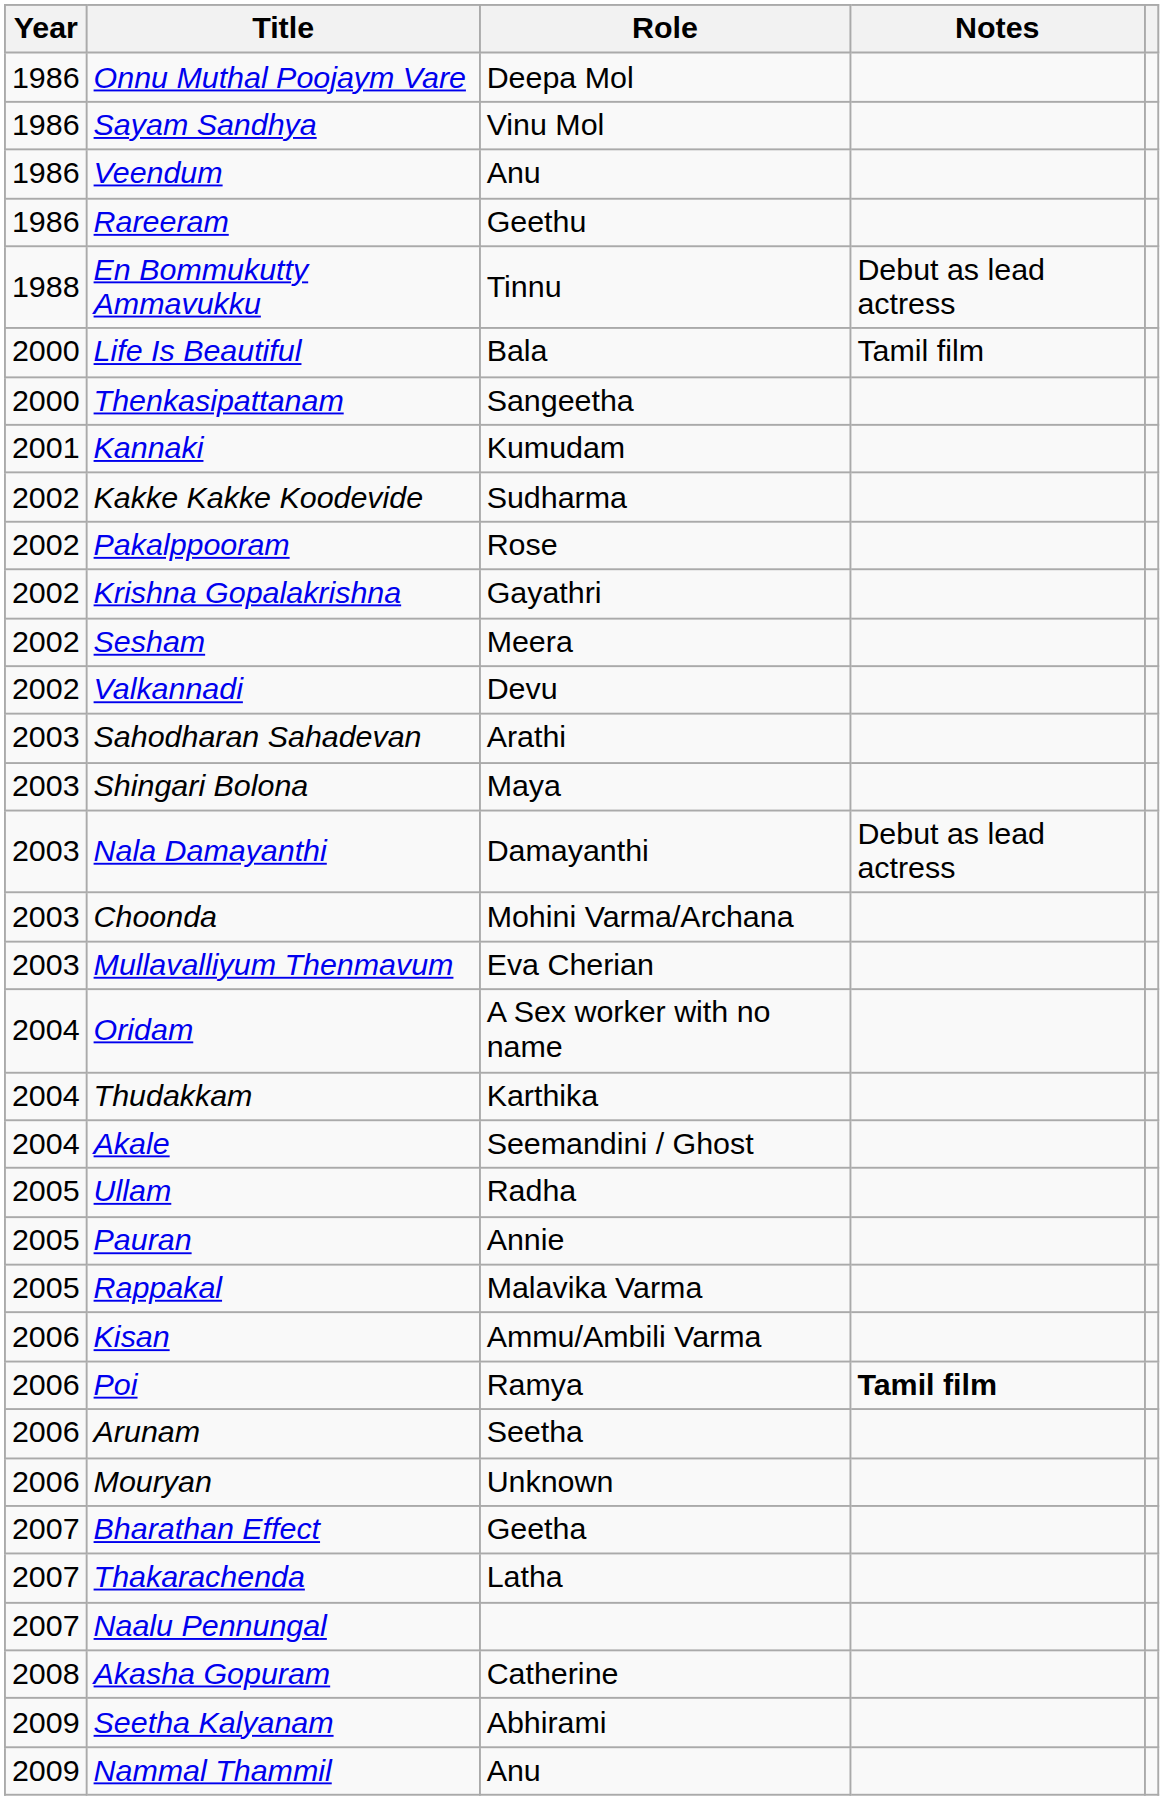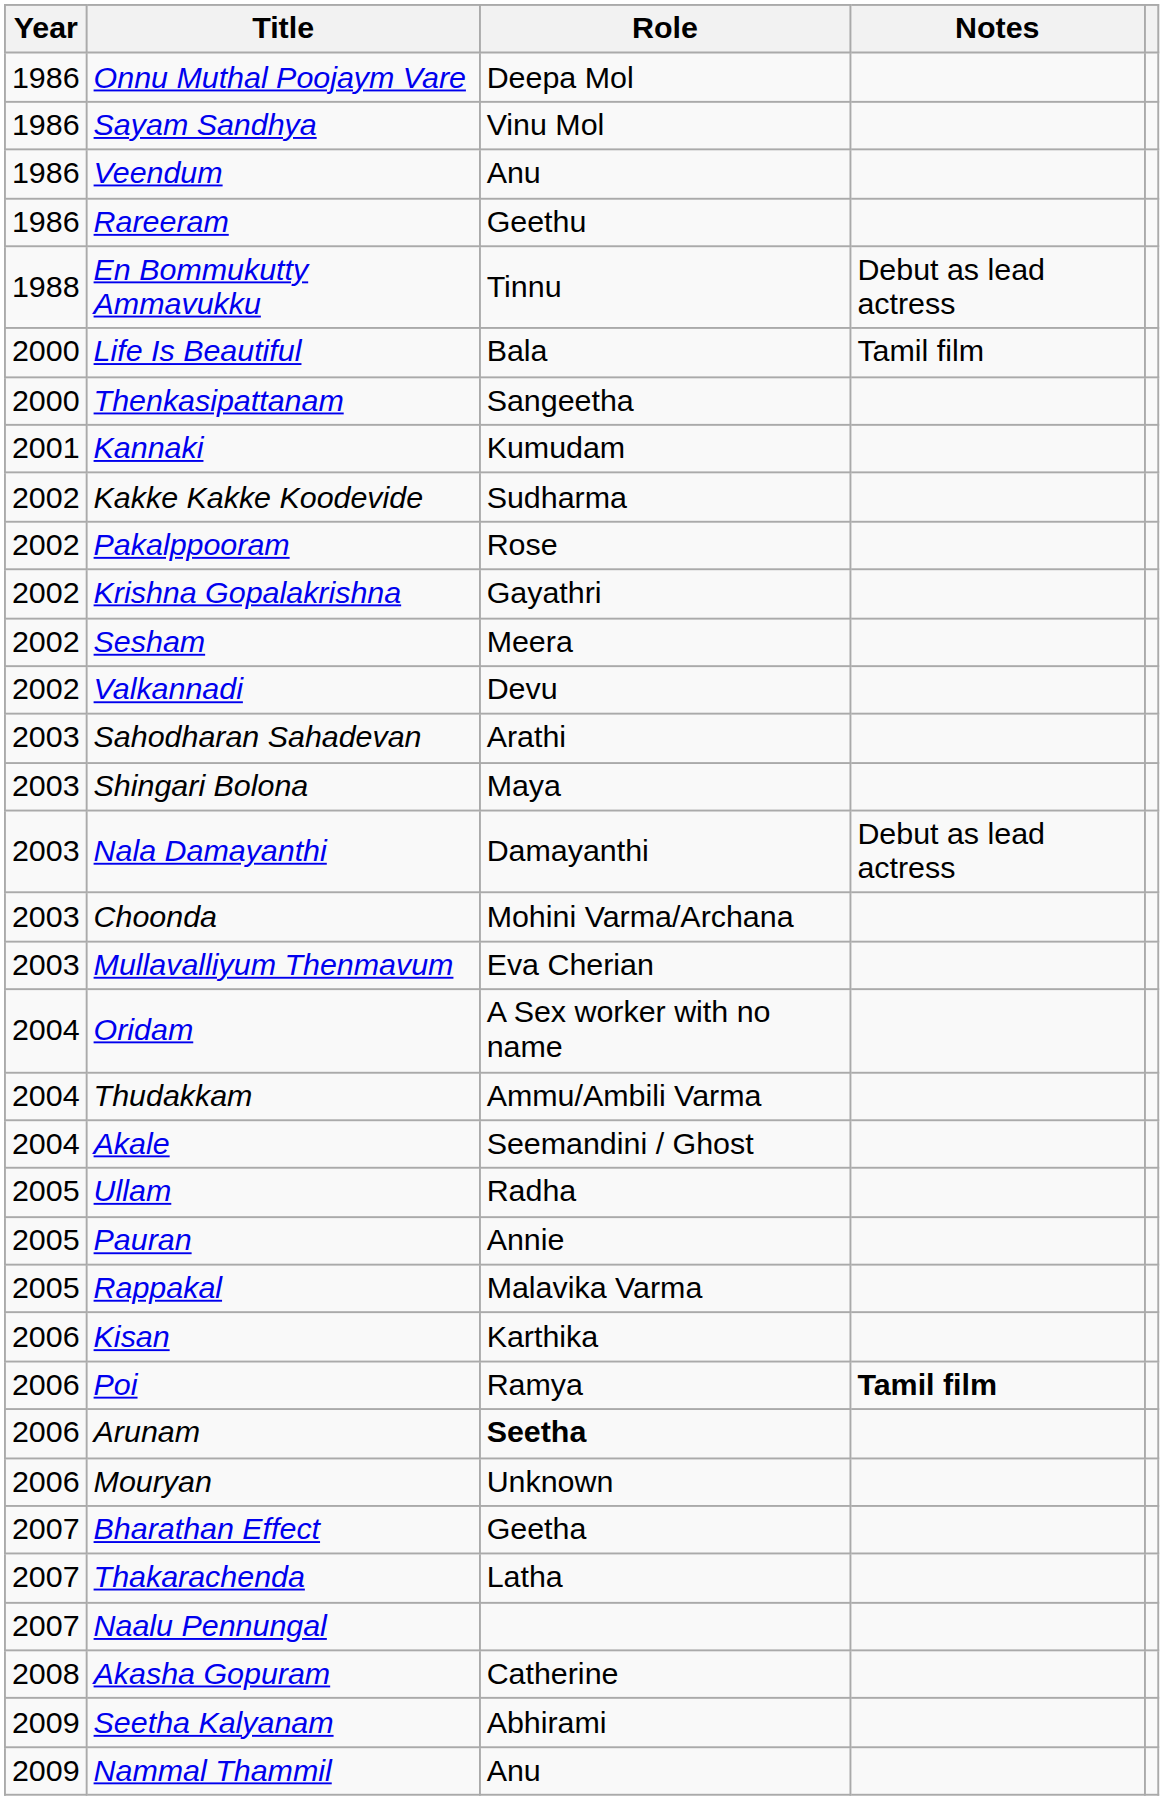 <table class="wikitable sortable">
 <tr style="background:#ccc; text-align:center;">
 <th scope="col">Year</th>
 <th scope="col">Title</th>
 <th scope="col">Role</th>
 <th scope="col" class="unsortable">Notes</th>
 <th scope="col" class="unsortable"></th>
 </tr>
 <tr>
 <td>1986</td>
 <td><em><a href='#'>Onnu Muthal Poojaym Vare</a></em></td>
 <td>Deepa Mol</td>
 <td></td>
 <td style="text-align: center;"></td>
 </tr>
 <tr>
 <td>1986</td>
 <td><em><a href='#'>Sayam Sandhya</a></em></td>
 <td>Vinu Mol</td>
 <td></td>
 <td style="text-align: center;"></td>
 </tr>
 <tr>
 <td>1986</td>
 <td><em><a href='#'>Veendum</a></em></td>
 <td>Anu</td>
 <td></td>
 <td style="text-align: center;"></td>
 </tr>
 <tr>
 <td>1986</td>
 <td><em><a href='#'>Rareeram</a></em></td>
 <td>Geethu</td>
 <td></td>
 <td style="text-align: center;"></td>
 </tr>
 <tr>
 <td>1988</td>
 <td><em><a href='#'>En Bommukutty Ammavukku</a></em></td>
 <td>Tinnu</td>
 <td>Debut as lead actress</td>
 <td style="text-align: center;"></td>
 </tr>
 <tr>
 <td>2000</td>
 <td><em><a href='#'>Life Is Beautiful</a></em></td>
 <td>Bala</td>
 <td>Tamil film</td>
 <td style="text-align: center;"></td>
 </tr>
 <tr>
 <td>2000</td>
 <td><em><a href='#'>Thenkasipattanam</a></em></td>
 <td>Sangeetha</td>
 <td></td>
 <td style="text-align: center;"></td>
 </tr>
 <tr>
 <td>2001</td>
 <td><em><a href='#'>Kannaki</a></em></td>
 <td>Kumudam</td>
 <td></td>
 <td style="text-align: center;"></td>
 </tr>
 <tr>
 <td>2002</td>
 <td><em>Kakke Kakke Koodevide</em></td>
 <td>Sudharma</td>
 <td></td>
 <td style="text-align: center;"></td>
 </tr>
 <tr>
 <td>2002</td>
 <td><em><a href='#'>Pakalppooram</a></em></td>
 <td>Rose</td>
 <td></td>
 <td style="text-align: center;"></td>
 </tr>
 <tr>
 <td>2002</td>
 <td><em><a href='#'>Krishna Gopalakrishna</a></em></td>
 <td>Gayathri</td>
 <td></td>
 <td style="text-align: center;"></td>
 </tr>
 <tr>
 <td>2002</td>
 <td><em><a href='#'>Sesham</a></em></td>
 <td>Meera</td>
 <td></td>
 <td style="text-align: center;"></td>
 </tr>
 <tr>
 <td>2002</td>
 <td><em><a href='#'>Valkannadi</a></em></td>
 <td>Devu</td>
 <td></td>
 <td style="text-align: center;"></td>
 </tr>
 <tr>
 <td>2003</td>
 <td><em>Sahodharan Sahadevan</em></td>
 <td>Arathi</td>
 <td></td>
 <td style="text-align: center;"></td>
 </tr>
 <tr>
 <td>2003</td>
 <td><em>Shingari Bolona</em></td>
 <td>Maya</td>
 <td></td>
 <td style="text-align: center;"></td>
 </tr>
 <tr>
 <td>2003</td>
 <td><em><a href='#'>Nala Damayanthi</a></em></td>
 <td>Damayanthi</td>
 <td>Debut as lead actress</td>
 <td style="text-align: center;"></td>
 </tr>
 <tr>
 <td>2003</td>
 <td><em>Choonda</em></td>
 <td>Mohini Varma/Archana</td>
 <td></td>
 <td style="text-align: center;"></td>
 </tr>
 <tr>
 <td>2003</td>
 <td><em><a href='#'>Mullavalliyum Thenmavum</a></em></td>
 <td>Eva Cherian</td>
 <td></td>
 <td style="text-align: center;"></td>
 </tr>
 <tr>
 <td>2004</td>
 <td><em><a href='#'>Oridam</a></em></td>
 <td>A Sex worker with no name</td>
 <td></td>
 <td style="text-align: center;"></td>
 </tr>
 <tr>
 <td>2004</td>
 <td><em>Thudakkam</em></td>
-<td>Karthika</td>
+<td>Ammu/Ambili Varma</td>
 <td></td>
 <td style="text-align: center;"></td>
 </tr>
 <tr>
 <td>2004</td>
 <td><em><a href='#'>Akale</a></em></td>
 <td>Seemandini / Ghost</td>
 <td></td>
 <td style="text-align: center;"></td>
 </tr>
 <tr>
 <td>2005</td>
 <td><em><a href='#'>Ullam</a></em></td>
 <td>Radha</td>
 <td></td>
 <td style="text-align: center;"></td>
 </tr>
 <tr>
 <td>2005</td>
 <td><em><a href='#'>Pauran</a></em></td>
 <td>Annie</td>
 <td></td>
 <td style="text-align: center;"></td>
 </tr>
 <tr>
 <td>2005</td>
 <td><em><a href='#'>Rappakal</a></em></td>
 <td>Malavika Varma</td>
 <td></td>
 <td style="text-align: center;"></td>
 </tr>
 <tr>
 <td>2006</td>
 <td><em><a href='#'>Kisan</a></em></td>
-<td>Ammu/Ambili Varma</td>
+<td>Karthika</td>
 <td></td>
 <td style="text-align: center;"></td>
 </tr>
 <tr>
 <td>2006</td>
 <td><em><a href='#'>Poi</a></em></td>
 <td>Ramya</td>
 <td><strong>Tamil film</strong></td>
 <td style="text-align: center;"></td>
 </tr>
 <tr>
 <td>2006</td>
 <td><em>Arunam</em></td>
-<td>Seetha</td>
+<td><strong>Seetha</strong></td>
 <td></td>
 <td style="text-align: center;"></td>
 </tr>
 <tr>
 <td>2006</td>
 <td><em>Mouryan</em></td>
 <td>Unknown</td>
 <td></td>
 <td style="text-align: center;"></td>
 </tr>
 <tr>
 <td>2007</td>
 <td><em><a href='#'>Bharathan Effect</a></em></td>
 <td>Geetha</td>
 <td></td>
 <td style="text-align: center;"></td>
 </tr>
 <tr>
 <td>2007</td>
 <td><em><a href='#'>Thakarachenda</a></em></td>
 <td>Latha</td>
 <td></td>
 <td style="text-align: center;"></td>
 </tr>
 <tr>
 <td>2007</td>
 <td><em><a href='#'>Naalu Pennungal</a></em></td>
 <td></td>
 <td style="text-align: center;"></td>
 <td></td>
 </tr>
 <tr>
 <td>2008</td>
 <td><em><a href='#'>Akasha Gopuram</a></em></td>
 <td>Catherine</td>
 <td></td>
 <td style="text-align: center;"></td>
 </tr>
 <tr>
 <td>2009</td>
 <td><em><a href='#'>Seetha Kalyanam</a></em></td>
 <td>Abhirami</td>
 <td></td>
 <td style="text-align: center;"></td>
 </tr>
 <tr>
 <td>2009</td>
 <td><em><a href='#'>Nammal Thammil</a></em></td>
 <td>Anu</td>
 <td></td>
 <td style="text-align: center;"></td>
 </tr>
 </table>
